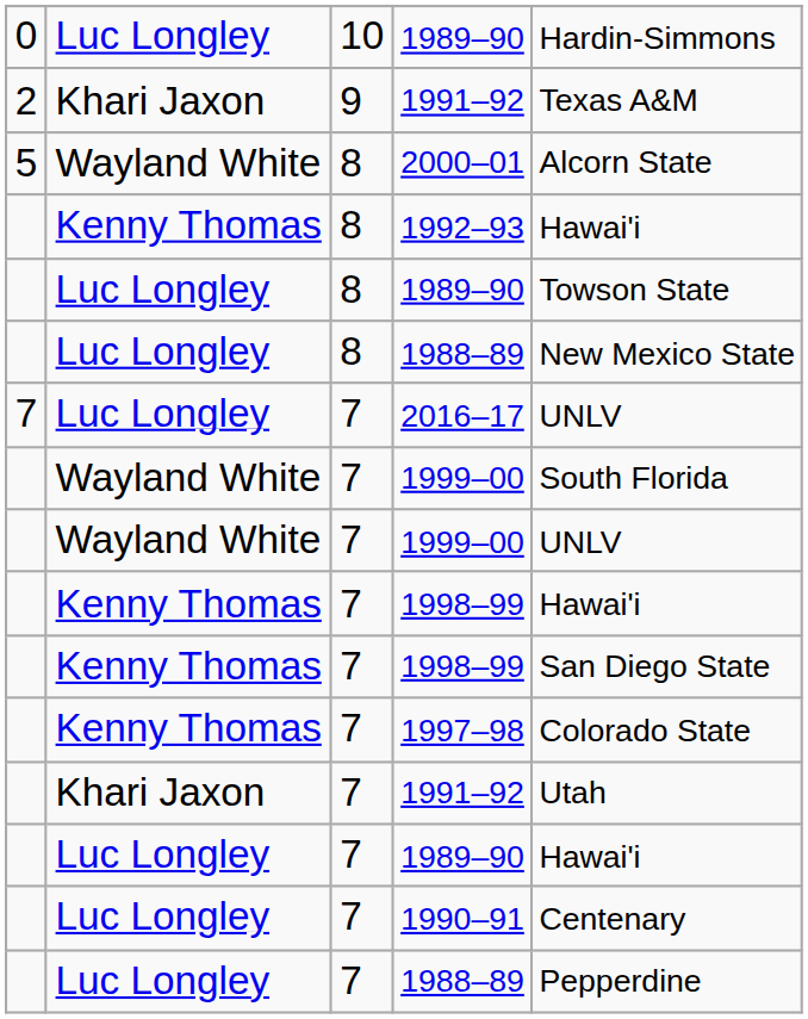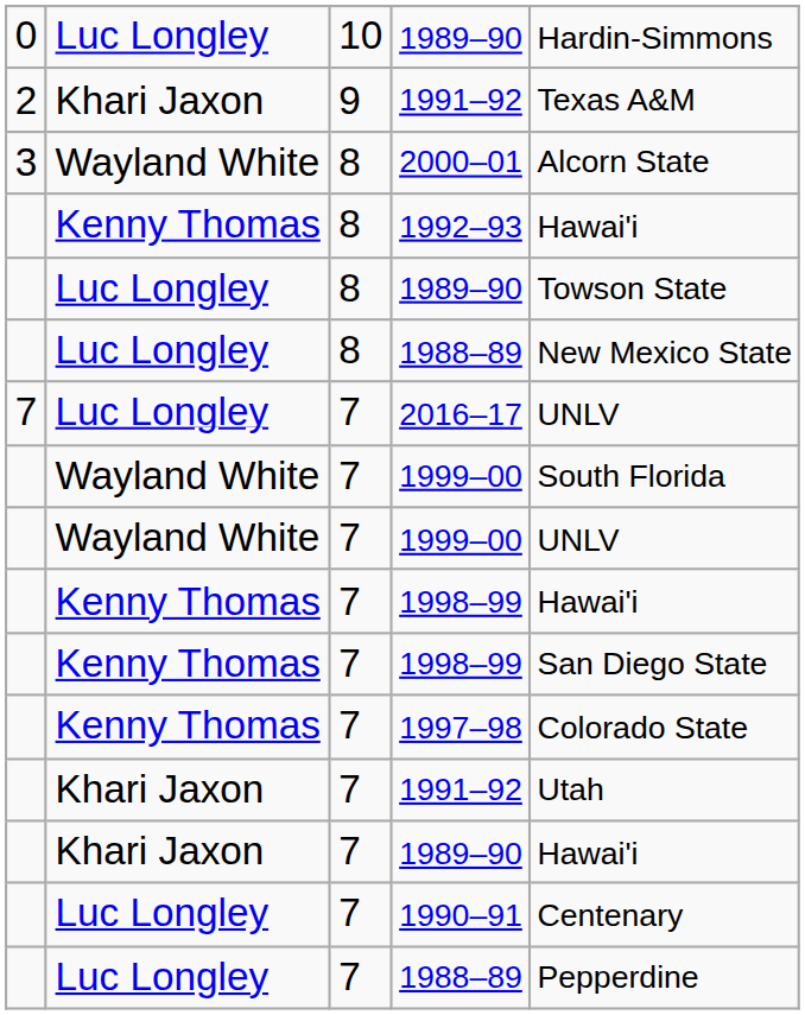 <table class="wikitable">
 <tr>
 </tr>
 <tr>
 <td>0</td>
 <td><a href='#'>Luc Longley</a></td>
 <td>10</td>
 <td style="font-size:80%;"><a href='#'>1989–90</a></td>
 <td style="font-size:80%;">Hardin-Simmons</td>
 </tr>
 <tr>
 <td>2</td>
 <td>Khari Jaxon</td>
 <td>9</td>
 <td style="font-size:80%;"><a href='#'>1991–92</a></td>
 <td style="font-size:80%;">Texas A&M</td>
 </tr>
 <tr>
-<td>5</td>
+<td>3</td>
 <td>Wayland White</td>
 <td>8</td>
 <td style="font-size:80%;"><a href='#'>2000–01</a></td>
 <td style="font-size:80%;">Alcorn State</td>
 </tr>
 <tr>
 <td></td>
 <td><a href='#'>Kenny Thomas</a></td>
 <td>8</td>
 <td style="font-size:80%;"><a href='#'>1992–93</a></td>
 <td style="font-size:80%;">Hawai'i</td>
 </tr>
 <tr>
 <td></td>
 <td><a href='#'>Luc Longley</a></td>
 <td>8</td>
 <td style="font-size:80%;"><a href='#'>1989–90</a></td>
 <td style="font-size:80%;">Towson State</td>
 </tr>
 <tr>
 <td></td>
 <td><a href='#'>Luc Longley</a></td>
 <td>8</td>
 <td style="font-size:80%;"><a href='#'>1988–89</a></td>
 <td style="font-size:80%;">New Mexico State</td>
 </tr>
 <tr>
 <td>7</td>
 <td><a href='#'>Luc Longley</a></td>
 <td>7</td>
 <td style="font-size:80%;"><a href='#'>2016–17</a></td>
 <td style="font-size:80%;">UNLV</td>
 </tr>
 <tr>
 <td></td>
 <td>Wayland White</td>
 <td>7</td>
 <td style="font-size:80%;"><a href='#'>1999–00</a></td>
 <td style="font-size:80%;">South Florida</td>
 </tr>
 <tr>
 <td></td>
 <td>Wayland White</td>
 <td>7</td>
 <td style="font-size:80%;"><a href='#'>1999–00</a></td>
 <td style="font-size:80%;">UNLV</td>
 </tr>
 <tr>
 <td></td>
 <td><a href='#'>Kenny Thomas</a></td>
 <td>7</td>
 <td style="font-size:80%;"><a href='#'>1998–99</a></td>
 <td style="font-size:80%;">Hawai'i</td>
 </tr>
 <tr>
 <td></td>
 <td><a href='#'>Kenny Thomas</a></td>
 <td>7</td>
 <td style="font-size:80%;"><a href='#'>1998–99</a></td>
 <td style="font-size:80%;">San Diego State</td>
 </tr>
 <tr>
 <td></td>
 <td><a href='#'>Kenny Thomas</a></td>
 <td>7</td>
 <td style="font-size:80%;"><a href='#'>1997–98</a></td>
 <td style="font-size:80%;">Colorado State</td>
 </tr>
 <tr>
 <td></td>
 <td>Khari Jaxon</td>
 <td>7</td>
 <td style="font-size:80%;"><a href='#'>1991–92</a></td>
 <td style="font-size:80%;">Utah</td>
 </tr>
 <tr>
 <td></td>
-<td><a href='#'>Luc Longley</a></td>
+<td>Khari Jaxon</td>
 <td>7</td>
 <td style="font-size:80%;"><a href='#'>1989–90</a></td>
 <td style="font-size:80%;">Hawai'i</td>
 </tr>
 <tr>
 <td></td>
 <td><a href='#'>Luc Longley</a></td>
 <td>7</td>
 <td style="font-size:80%;"><a href='#'>1990–91</a></td>
 <td style="font-size:80%;">Centenary</td>
 </tr>
 <tr>
 <td></td>
 <td><a href='#'>Luc Longley</a></td>
 <td>7</td>
 <td style="font-size:80%;"><a href='#'>1988–89</a></td>
 <td style="font-size:80%;">Pepperdine</td>
 </tr>
 </table>
